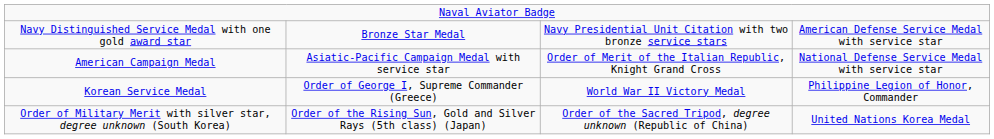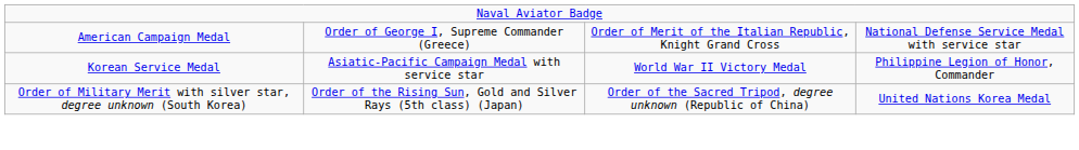 <table class="wikitable" style="margin:1em auto; text-align:center;">
 <tr>
 <td colspan="4"><a href='#'>Naval Aviator Badge</a></td>
 </tr>
 <tr>
-<td><a href='#'>Navy Distinguished Service Medal</a> with one gold <a href='#'>award star</a></td>
-<td><a href='#'>Bronze Star Medal</a></td>
-<td><a href='#'>Navy Presidential Unit Citation</a> with two bronze <a href='#'>service stars</a></td>
-<td><a href='#'>American Defense Service Medal</a> with service star</td>
-</tr>
-<tr>
 <td><a href='#'>American Campaign Medal</a></td>
-<td><a href='#'>Asiatic-Pacific Campaign Medal</a> with service star</td>
+<td><a href='#'>Order of George I</a>, Supreme Commander (Greece)</td>
 <td><a href='#'>Order of Merit of the Italian Republic</a>, Knight Grand Cross</td>
 <td><a href='#'>National Defense Service Medal</a> with service star</td>
 </tr>
 <tr>
 <td><a href='#'>Korean Service Medal</a></td>
-<td><a href='#'>Order of George I</a>, Supreme Commander (Greece)</td>
+<td><a href='#'>Asiatic-Pacific Campaign Medal</a> with service star</td>
 <td><a href='#'>World War II Victory Medal</a></td>
 <td><a href='#'>Philippine Legion of Honor</a>, Commander</td>
 </tr>
 <tr>
 <td><a href='#'>Order of Military Merit</a> with silver star, <em>degree unknown</em> (South Korea)</td>
 <td><a href='#'>Order of the Rising Sun</a>, Gold and Silver Rays (5th class) (Japan)</td>
 <td><a href='#'>Order of the Sacred Tripod</a>, <em>degree unknown</em> (Republic of China)</td>
 <td><a href='#'>United Nations Korea Medal</a></td>
 </tr>
 </table>
